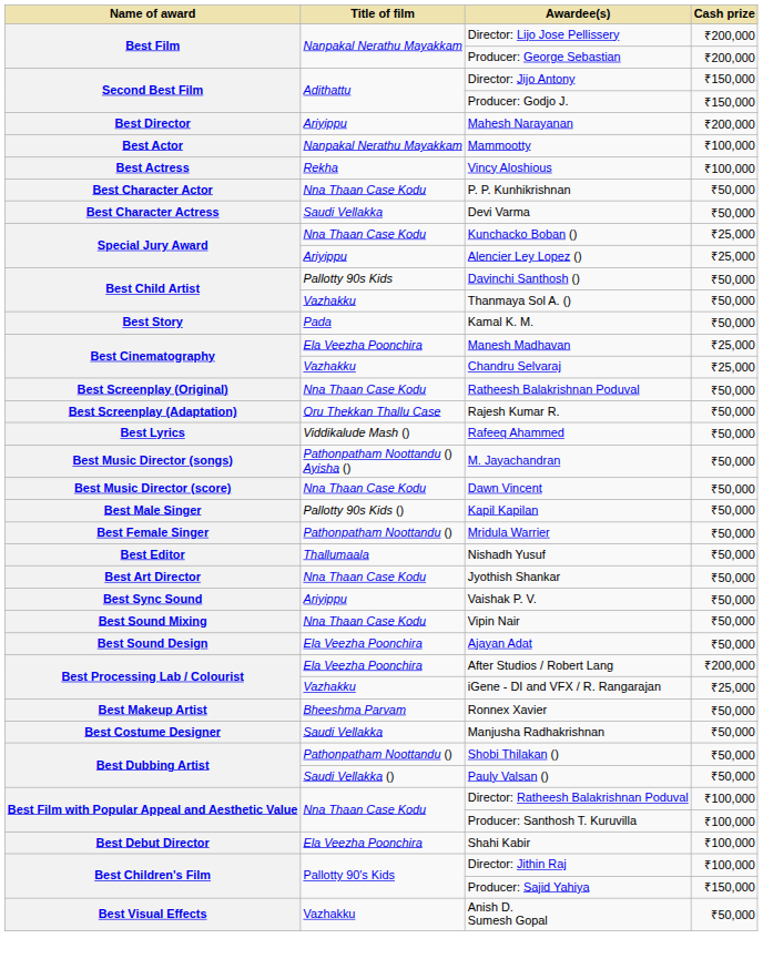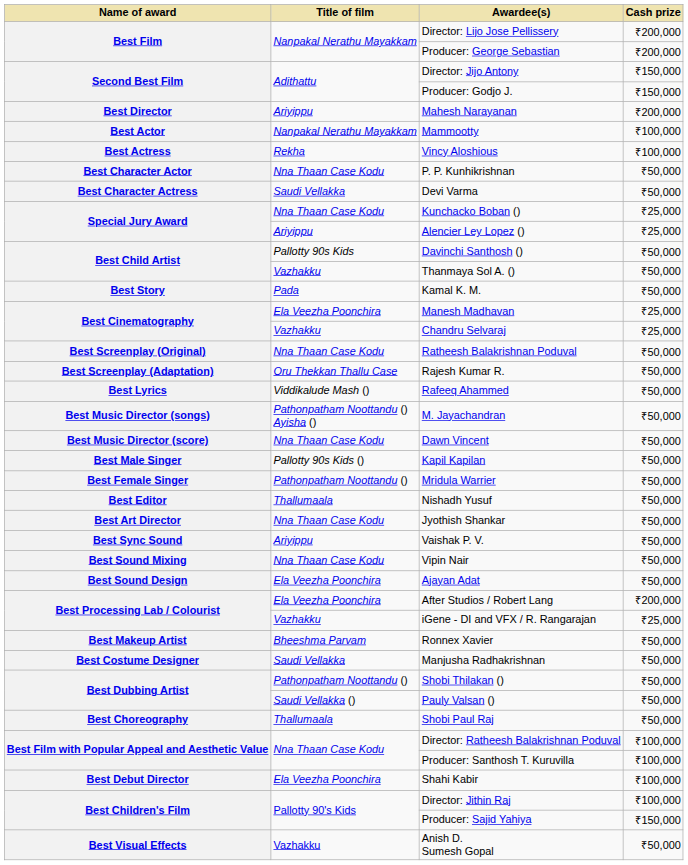 <table class="wikitable plainrowheaders sortable">
 <tr>
 <th style="background-color:#EFE4B0;">Name of award</th>
 <th style="background-color:#EFE4B0;">Title of film</th>
 <th style="background-color:#EFE4B0;">Awardee(s)</th>
 <th style="background-color:#EFE4B0;">Cash prize</th>
 </tr>
 <tr>
 <th scope="row" rowspan="2"><a href='#'>Best Film</a></th>
 <td rowspan="2"><em><a href='#'>Nanpakal Nerathu Mayakkam</a></em></td>
 <td>Director: <a href='#'>Lijo Jose Pellissery</a></td>
 <td align="right">₹200,000</td>
 </tr>
 <tr>
 <td>Producer: <a href='#'>George Sebastian</a></td>
 <td align="right">₹200,000</td>
 </tr>
 <tr>
 <th scope="row" rowspan="2"><a href='#'>Second Best Film</a></th>
 <td rowspan="2"><em><a href='#'>Adithattu</a></em></td>
 <td>Director: <a href='#'>Jijo Antony</a></td>
 <td align="right">₹150,000</td>
 </tr>
 <tr>
 <td>Producer: Godjo J.</td>
 <td align="right">₹150,000</td>
 </tr>
 <tr>
 <th scope="row"><a href='#'>Best Director</a></th>
 <td><em><a href='#'>Ariyippu</a></em></td>
 <td><a href='#'>Mahesh Narayanan</a></td>
 <td align="right">₹200,000</td>
 </tr>
 <tr>
 <th scope="row"><a href='#'>Best Actor</a></th>
 <td><em><a href='#'>Nanpakal Nerathu Mayakkam</a></em></td>
 <td><a href='#'>Mammootty</a></td>
 <td align="right">₹100,000</td>
 </tr>
 <tr>
 <th scope="row"><a href='#'>Best Actress</a></th>
 <td><em><a href='#'>Rekha</a></em></td>
 <td><a href='#'>Vincy Aloshious</a></td>
 <td align="right">₹100,000</td>
 </tr>
 <tr>
 <th scope="row"><a href='#'>Best Character Actor</a></th>
 <td><em><a href='#'>Nna Thaan Case Kodu</a></em></td>
 <td>P. P. Kunhikrishnan</td>
 <td align="right">₹50,000</td>
 </tr>
 <tr>
 <th scope="row"><a href='#'>Best Character Actress</a></th>
 <td><em><a href='#'>Saudi Vellakka</a></em></td>
 <td>Devi Varma</td>
 <td align="right">₹50,000</td>
 </tr>
 <tr>
 <th scope="row" rowspan="2"><a href='#'>Special Jury Award</a></th>
 <td><em><a href='#'>Nna Thaan Case Kodu</a></em></td>
 <td><a href='#'>Kunchacko Boban</a> ()</td>
 <td align="right">₹25,000</td>
 </tr>
 <tr>
 <td><em><a href='#'>Ariyippu</a></em></td>
 <td><a href='#'>Alencier Ley Lopez</a> ()</td>
 <td align="right">₹25,000</td>
 </tr>
 <tr>
 <th scope="row" rowspan="2"><a href='#'>Best Child Artist</a></th>
 <td><em>Pallotty 90s Kids</em></td>
 <td><a href='#'>Davinchi Santhosh</a> ()</td>
 <td align="right">₹50,000</td>
 </tr>
 <tr>
 <td><em><a href='#'>Vazhakku</a></em></td>
 <td>Thanmaya Sol A. ()</td>
 <td align="right">₹50,000</td>
 </tr>
 <tr>
 <th scope="row"><a href='#'>Best Story</a></th>
 <td><em><a href='#'>Pada</a></em></td>
 <td>Kamal K. M.</td>
 <td align="right">₹50,000</td>
 </tr>
 <tr>
 <th scope="row" rowspan="2"><a href='#'>Best Cinematography</a></th>
 <td><em><a href='#'>Ela Veezha Poonchira</a></em></td>
 <td><a href='#'>Manesh Madhavan</a></td>
 <td align="right">₹25,000</td>
 </tr>
 <tr>
 <td><em><a href='#'>Vazhakku</a></em></td>
 <td><a href='#'>Chandru Selvaraj</a></td>
 <td align="right">₹25,000</td>
 </tr>
 <tr>
 <th scope="row"><a href='#'>Best Screenplay (Original)</a></th>
 <td><em><a href='#'>Nna Thaan Case Kodu</a></em></td>
 <td><a href='#'>Ratheesh Balakrishnan Poduval</a></td>
 <td align="right">₹50,000</td>
 </tr>
 <tr>
 <th scope="row"><a href='#'>Best Screenplay (Adaptation)</a></th>
 <td><em><a href='#'>Oru Thekkan Thallu Case</a></em></td>
 <td>Rajesh Kumar R.</td>
 <td align="right">₹50,000</td>
 </tr>
 <tr>
 <th scope="row"><a href='#'>Best Lyrics</a></th>
 <td><em>Viddikalude Mash</em> ()</td>
 <td><a href='#'>Rafeeq Ahammed</a></td>
 <td align="right">₹50,000</td>
 </tr>
 <tr>
 <th scope="row"><a href='#'>Best Music Director (songs)</a></th>
 <td><em><a href='#'>Pathonpatham Noottandu</a></em> ()<br><em><a href='#'>Ayisha</a></em> ()</td>
 <td><a href='#'>M. Jayachandran</a></td>
 <td align="right">₹50,000</td>
 </tr>
 <tr>
 <th scope="row"><a href='#'>Best Music Director (score)</a></th>
 <td><em><a href='#'>Nna Thaan Case Kodu</a></em></td>
 <td><a href='#'>Dawn Vincent</a></td>
 <td align="right">₹50,000</td>
 </tr>
 <tr>
 <th scope="row"><a href='#'>Best Male Singer</a></th>
 <td><em>Pallotty 90s Kids</em> ()</td>
 <td><a href='#'>Kapil Kapilan</a></td>
 <td align="right">₹50,000</td>
 </tr>
 <tr>
 <th scope="row"><a href='#'>Best Female Singer</a></th>
 <td><em><a href='#'>Pathonpatham Noottandu</a></em> ()</td>
 <td><a href='#'>Mridula Warrier</a></td>
 <td align="right">₹50,000</td>
 </tr>
 <tr>
 <th scope="row"><a href='#'>Best Editor</a></th>
 <td><em><a href='#'>Thallumaala</a></em></td>
 <td>Nishadh Yusuf</td>
 <td align="right">₹50,000</td>
 </tr>
 <tr>
 <th scope="row"><a href='#'>Best Art Director</a></th>
 <td><em><a href='#'>Nna Thaan Case Kodu</a></em></td>
 <td>Jyothish Shankar</td>
 <td align="right">₹50,000</td>
 </tr>
 <tr>
 <th scope="row"><a href='#'>Best Sync Sound</a></th>
 <td><em><a href='#'>Ariyippu</a></em></td>
 <td>Vaishak P. V.</td>
 <td align="right">₹50,000</td>
 </tr>
 <tr>
 <th scope="row"><a href='#'>Best Sound Mixing</a></th>
 <td><em><a href='#'>Nna Thaan Case Kodu</a></em></td>
 <td>Vipin Nair</td>
 <td align="right">₹50,000</td>
 </tr>
 <tr>
 <th scope="row"><a href='#'>Best Sound Design</a></th>
 <td><em><a href='#'>Ela Veezha Poonchira</a></em></td>
 <td><a href='#'>Ajayan Adat</a></td>
 <td align="right">₹50,000</td>
 </tr>
 <tr>
 <th scope="row" rowspan="2"><a href='#'>Best Processing Lab / Colourist</a></th>
 <td><em><a href='#'>Ela Veezha Poonchira</a></em></td>
 <td>After Studios / Robert Lang</td>
 <td align="right">₹200,000</td>
 </tr>
 <tr>
 <td><em><a href='#'>Vazhakku</a></em></td>
 <td>iGene - DI and VFX / R. Rangarajan</td>
 <td align="right">₹25,000</td>
 </tr>
 <tr>
 <th scope="row"><a href='#'>Best Makeup Artist</a></th>
 <td><em><a href='#'>Bheeshma Parvam</a></em></td>
 <td>Ronnex Xavier</td>
 <td align="right">₹50,000</td>
 </tr>
 <tr>
 <th scope="row"><a href='#'>Best Costume Designer</a></th>
 <td><em><a href='#'>Saudi Vellakka</a></em></td>
 <td>Manjusha Radhakrishnan</td>
 <td align="right">₹50,000</td>
 </tr>
 <tr>
 <th scope="row" rowspan="2"><a href='#'>Best Dubbing Artist</a></th>
 <td><em><a href='#'>Pathonpatham Noottandu</a></em> ()</td>
 <td><a href='#'>Shobi Thilakan</a> ()</td>
 <td align="right">₹50,000</td>
 </tr>
 <tr>
 <td><em><a href='#'>Saudi Vellakka</a></em> ()</td>
 <td><a href='#'>Pauly Valsan</a> ()</td>
 <td align="right">₹50,000</td>
 </tr>
 <tr>
+<th scope="row"><a href='#'>Best Choreography</a></th>
+<td><em><a href='#'>Thallumaala</a></em></td>
+<td><a href='#'>Shobi Paul Raj</a></td>
+<td align="right">₹50,000</td>
+</tr>
+<tr>
 <th scope="row" rowspan="2"><a href='#'>Best Film with Popular Appeal and Aesthetic Value</a></th>
 <td rowspan="2"><em><a href='#'>Nna Thaan Case Kodu</a></em></td>
 <td>Director: <a href='#'>Ratheesh Balakrishnan Poduval</a></td>
 <td align="right">₹100,000</td>
 </tr>
 <tr>
 <td>Producer: Santhosh T. Kuruvilla</td>
 <td align="right">₹100,000</td>
 </tr>
 <tr>
 <th scope="row"><a href='#'>Best Debut Director</a></th>
 <td><em><a href='#'>Ela Veezha Poonchira</a></em></td>
 <td>Shahi Kabir</td>
 <td align="right">₹100,000</td>
 </tr>
 <tr>
 <th scope="row" rowspan="2"><a href='#'>Best Children's Film</a></th>
 <td rowspan="2"><a href='#'>Pallotty 90's Kids</a><em></td>
 <td>Director: <a href='#'>Jithin Raj</a></td>
 <td align="right">₹100,000</td>
 </tr>
 <tr>
 <td>Producer: <a href='#'>Sajid Yahiya</a></td>
 <td align="right">₹150,000</td>
 </tr>
 <tr>
 <th scope="row"><a href='#'>Best Visual Effects</a></th>
 <td></em><a href='#'>Vazhakku</a><em></td>
 <td>Anish D.<br>Sumesh Gopal</td>
 <td align="right">₹50,000</td>
 </tr>
 </table>
